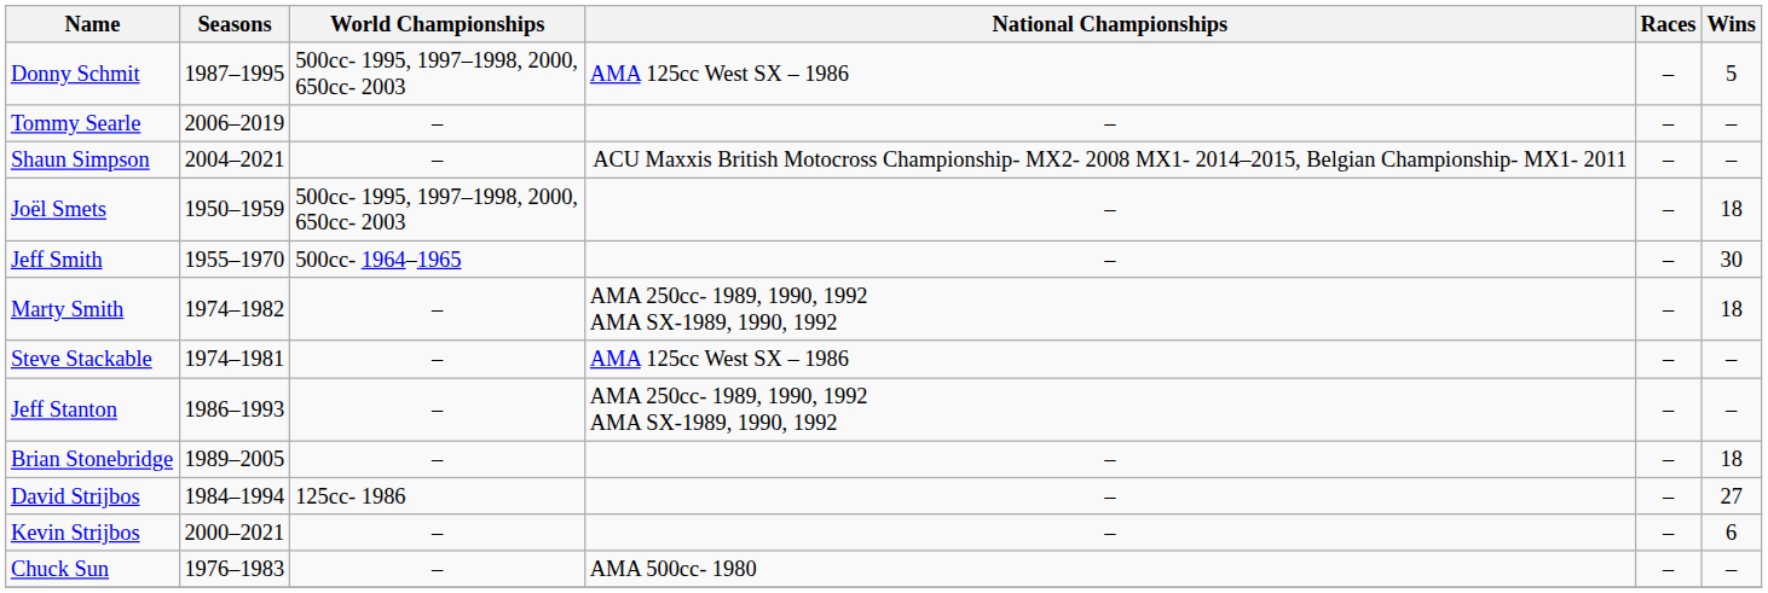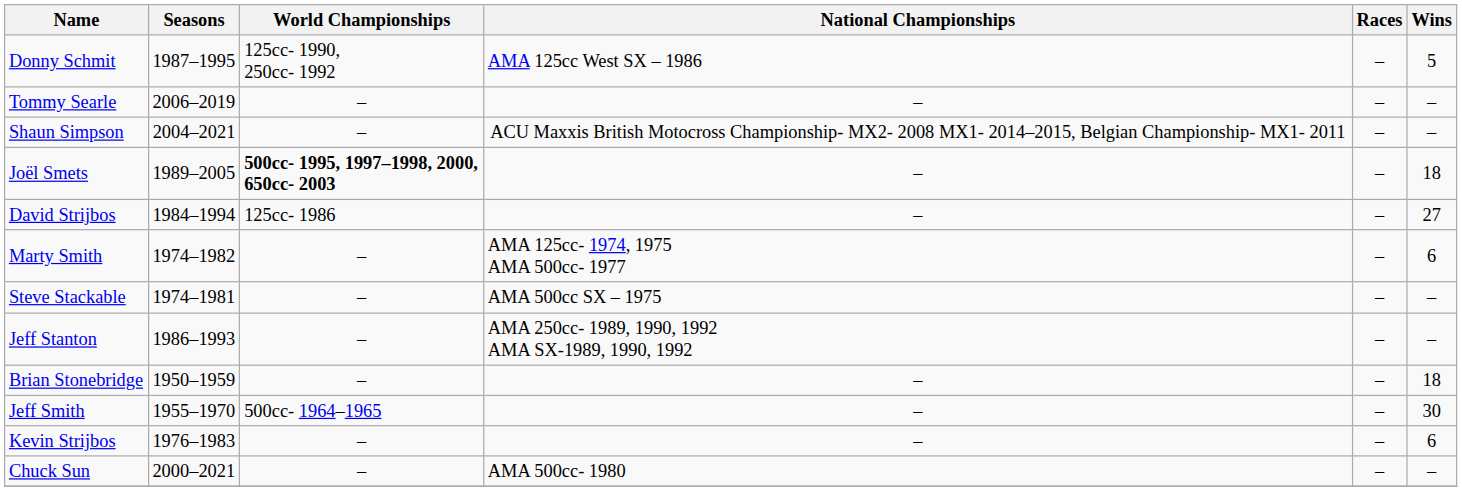 <table class="sort wikitable sortable" style="font-size:95%;" width=95%>
 <tr>
 <th>Name</th>
 <th>Seasons</th>
 <th>World Championships</th>
 <th>National Championships</th>
 <th>Races</th>
 <th>Wins</th>
 </tr>
 <tr>
 <td> <a href='#'>Donny Schmit</a></td>
 <td>1987–1995</td>
-<td>500cc- 1995, 1997–1998, 2000,<br>650cc- 2003</td>
+<td>125cc- 1990,<br>250cc- 1992</td>
 <td><a href='#'>AMA</a> 125cc West SX – 1986</td>
 <td align="center">–</td>
 <td align="center">5</td>
 </tr>
 <tr>
 <td> <a href='#'>Tommy Searle</a></td>
 <td>2006–2019</td>
 <td align="center">–</td>
 <td align="center">–</td>
 <td align="center">–</td>
 <td align="center">–</td>
 </tr>
 <tr>
 <td> <a href='#'>Shaun Simpson</a></td>
 <td align="center">2004–2021</td>
 <td align="center">–</td>
 <td align="center">ACU Maxxis British Motocross Championship- MX2- 2008 MX1- 2014–2015, Belgian Championship- MX1- 2011</td>
 <td align="center">–</td>
 <td align="center">–</td>
 </tr>
 <tr>
 <td> <a href='#'>Joël Smets</a></td>
+<td>1989–2005</td>
+<td><strong>500cc- 1995, 1997–1998, 2000,<br>650cc- 2003</strong></td>
+<td align="center">–</td>
+<td align="center">–</td>
+<td align="center">18</td>
+</tr>
+<tr>
+<td> <a href='#'>David Strijbos</a></td>
+<td>1984–1994</td>
+<td>125cc- 1986</td>
+<td align="center">–</td>
+<td align="center">–</td>
+<td align="center">27</td>
+</tr>
+<tr>
+<td> <a href='#'>Marty Smith</a></td>
+<td>1974–1982</td>
+<td align="center">–</td>
+<td>AMA 125cc- <a href='#'>1974</a>, 1975<br>AMA 500cc- 1977</td>
+<td align="center">–</td>
+<td align="center">6</td>
+</tr>
+<tr>
+<td> <a href='#'>Steve Stackable</a></td>
+<td>1974–1981</td>
+<td align="center">–</td>
+<td>AMA 500cc SX – 1975</td>
+<td align="center">–</td>
+<td align="center">–</td>
+</tr>
+<tr>
+<td> <a href='#'>Jeff Stanton</a></td>
+<td>1986–1993</td>
+<td align="center">–</td>
+<td>AMA 250cc- 1989, 1990, 1992<br>AMA SX-1989, 1990, 1992</td>
+<td align="center">–</td>
+<td align="center">–</td>
+</tr>
+<tr>
+<td> <a href='#'>Brian Stonebridge</a></td>
 <td>1950–1959</td>
-<td>500cc- 1995, 1997–1998, 2000,<br>650cc- 2003</td>
+<td align="center">–</td>
 <td align="center">–</td>
 <td align="center">–</td>
 <td align="center">18</td>
 </tr>
 <tr>
 <td> <a href='#'>Jeff Smith</a></td>
 <td>1955–1970</td>
 <td>500cc- <a href='#'>1964</a>–<a href='#'>1965</a></td>
 <td align="center">–</td>
 <td align="center">–</td>
 <td align="center">30</td>
 </tr>
 <tr>
-<td> <a href='#'>Marty Smith</a></td>
-<td>1974–1982</td>
-<td align="center">–</td>
-<td>AMA 250cc- 1989, 1990, 1992<br>AMA SX-1989, 1990, 1992</td>
-<td align="center">–</td>
-<td align="center">18</td>
-</tr>
-<tr>
-<td> <a href='#'>Steve Stackable</a></td>
-<td>1974–1981</td>
-<td align="center">–</td>
-<td><a href='#'>AMA</a> 125cc West SX – 1986</td>
-<td align="center">–</td>
-<td align="center">–</td>
-</tr>
-<tr>
-<td> <a href='#'>Jeff Stanton</a></td>
-<td>1986–1993</td>
-<td align="center">–</td>
-<td>AMA 250cc- 1989, 1990, 1992<br>AMA SX-1989, 1990, 1992</td>
-<td align="center">–</td>
-<td align="center">–</td>
-</tr>
-<tr>
-<td> <a href='#'>Brian Stonebridge</a></td>
-<td>1989–2005</td>
-<td align="center">–</td>
-<td align="center">–</td>
-<td align="center">–</td>
-<td align="center">18</td>
-</tr>
-<tr>
-<td> <a href='#'>David Strijbos</a></td>
-<td>1984–1994</td>
-<td>125cc- 1986</td>
-<td align="center">–</td>
-<td align="center">–</td>
-<td align="center">27</td>
-</tr>
-<tr>
 <td> <a href='#'>Kevin Strijbos</a></td>
-<td>2000–2021</td>
+<td>1976–1983</td>
 <td align="center">–</td>
 <td align="center">–</td>
 <td align="center">–</td>
 <td align="center">6</td>
 </tr>
 <tr>
 <td> <a href='#'>Chuck Sun</a></td>
-<td>1976–1983</td>
+<td>2000–2021</td>
 <td align="center">–</td>
 <td>AMA 500cc- 1980</td>
 <td align="center">–</td>
 <td align="center">–</td>
 </tr>
 <tr>
 </tr>
 </table>
